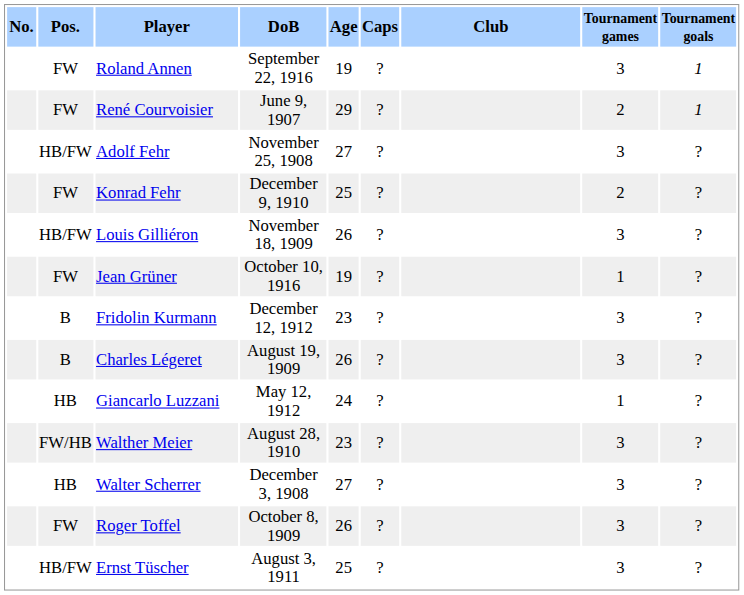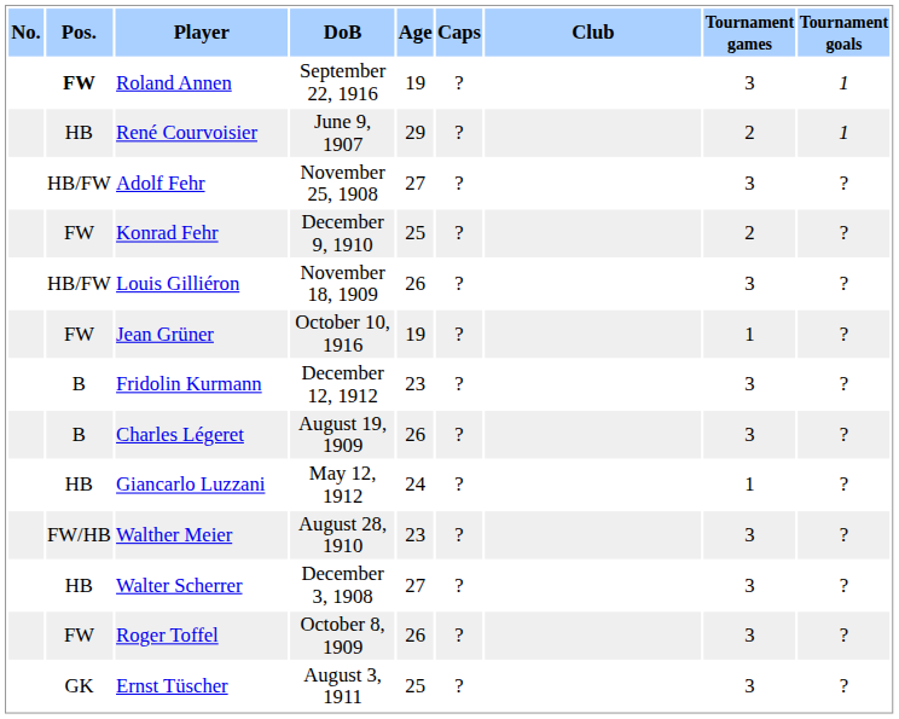 <table border="0" width="80%" style="border: 1px solid #999; background-color:#FFFFFF; text-align:center">
 <tr align="center" bgcolor="#AAD0FF">
 <th width=4%>No.</th>
 <th width=6%>Pos.</th>
 <th width=20%>Player</th>
 <th width=12%>DoB</th>
 <th width=4%>Age</th>
 <th width=4%>Caps</th>
 <th width=25%>Club</th>
 <th width=6%><small>Tournament<br>games</small></th>
 <th width=6%><small>Tournament<br>goals</small></th>
 </tr>
 <tr>
 <td></td>
-<td>FW</td>
+<td><strong>FW</strong></td>
 <td align="left"><a href='#'>Roland Annen</a></td>
 <td>September 22, 1916</td>
 <td>19</td>
 <td>?</td>
 <td align="left"></td>
 <td>3</td>
 <td><em>1</em></td>
 </tr>
 <tr bgcolor="#EFEFEF">
 <td></td>
-<td>FW</td>
+<td>HB</td>
 <td align="left"><a href='#'>René Courvoisier</a></td>
 <td>June 9, 1907</td>
 <td>29</td>
 <td>?</td>
 <td align="left"></td>
 <td>2</td>
 <td><em>1</em></td>
 </tr>
 <tr>
 <td></td>
 <td>HB/FW</td>
 <td align="left"><a href='#'>Adolf Fehr</a></td>
 <td>November 25, 1908</td>
 <td>27</td>
 <td>?</td>
 <td align="left"></td>
 <td>3</td>
 <td>?</td>
 </tr>
 <tr bgcolor="#EFEFEF">
 <td></td>
 <td>FW</td>
 <td align="left"><a href='#'>Konrad Fehr</a></td>
 <td>December 9, 1910</td>
 <td>25</td>
 <td>?</td>
 <td align="left"></td>
 <td>2</td>
 <td>?</td>
 </tr>
 <tr>
 <td></td>
 <td>HB/FW</td>
 <td align="left"><a href='#'>Louis Gilliéron</a></td>
 <td>November 18, 1909</td>
 <td>26</td>
 <td>?</td>
 <td align="left"></td>
 <td>3</td>
 <td>?</td>
 </tr>
 <tr bgcolor="#EFEFEF">
 <td></td>
 <td>FW</td>
 <td align="left"><a href='#'>Jean Grüner</a></td>
 <td>October 10, 1916</td>
 <td>19</td>
 <td>?</td>
 <td align="left"></td>
 <td>1</td>
 <td>?</td>
 </tr>
 <tr>
 <td></td>
 <td>B</td>
 <td align="left"><a href='#'>Fridolin Kurmann</a></td>
 <td>December 12, 1912</td>
 <td>23</td>
 <td>?</td>
 <td align="left"></td>
 <td>3</td>
 <td>?</td>
 </tr>
 <tr bgcolor="#EFEFEF">
 <td></td>
 <td>B</td>
 <td align="left"><a href='#'>Charles Légeret</a></td>
 <td>August 19, 1909</td>
 <td>26</td>
 <td>?</td>
 <td align="left"></td>
 <td>3</td>
 <td>?</td>
 </tr>
 <tr>
 <td></td>
 <td>HB</td>
 <td align="left"><a href='#'>Giancarlo Luzzani</a></td>
 <td>May 12, 1912</td>
 <td>24</td>
 <td>?</td>
 <td align="left"></td>
 <td>1</td>
 <td>?</td>
 </tr>
 <tr bgcolor="#EFEFEF">
 <td></td>
 <td>FW/HB</td>
 <td align="left"><a href='#'>Walther Meier</a></td>
 <td>August 28, 1910</td>
 <td>23</td>
 <td>?</td>
 <td align="left"></td>
 <td>3</td>
 <td>?</td>
 </tr>
 <tr>
 <td></td>
 <td>HB</td>
 <td align="left"><a href='#'>Walter Scherrer</a></td>
 <td>December 3, 1908</td>
 <td>27</td>
 <td>?</td>
 <td align="left"></td>
 <td>3</td>
 <td>?</td>
 </tr>
 <tr bgcolor="#EFEFEF">
 <td></td>
 <td>FW</td>
 <td align="left"><a href='#'>Roger Toffel</a></td>
 <td>October 8, 1909</td>
 <td>26</td>
 <td>?</td>
 <td align="left"></td>
 <td>3</td>
 <td>?</td>
 </tr>
 <tr>
 <td></td>
-<td>HB/FW</td>
+<td>GK</td>
 <td align="left"><a href='#'>Ernst Tüscher</a></td>
 <td>August 3, 1911</td>
 <td>25</td>
 <td>?</td>
 <td align="left"></td>
 <td>3</td>
 <td>?</td>
 </tr>
 </table>
